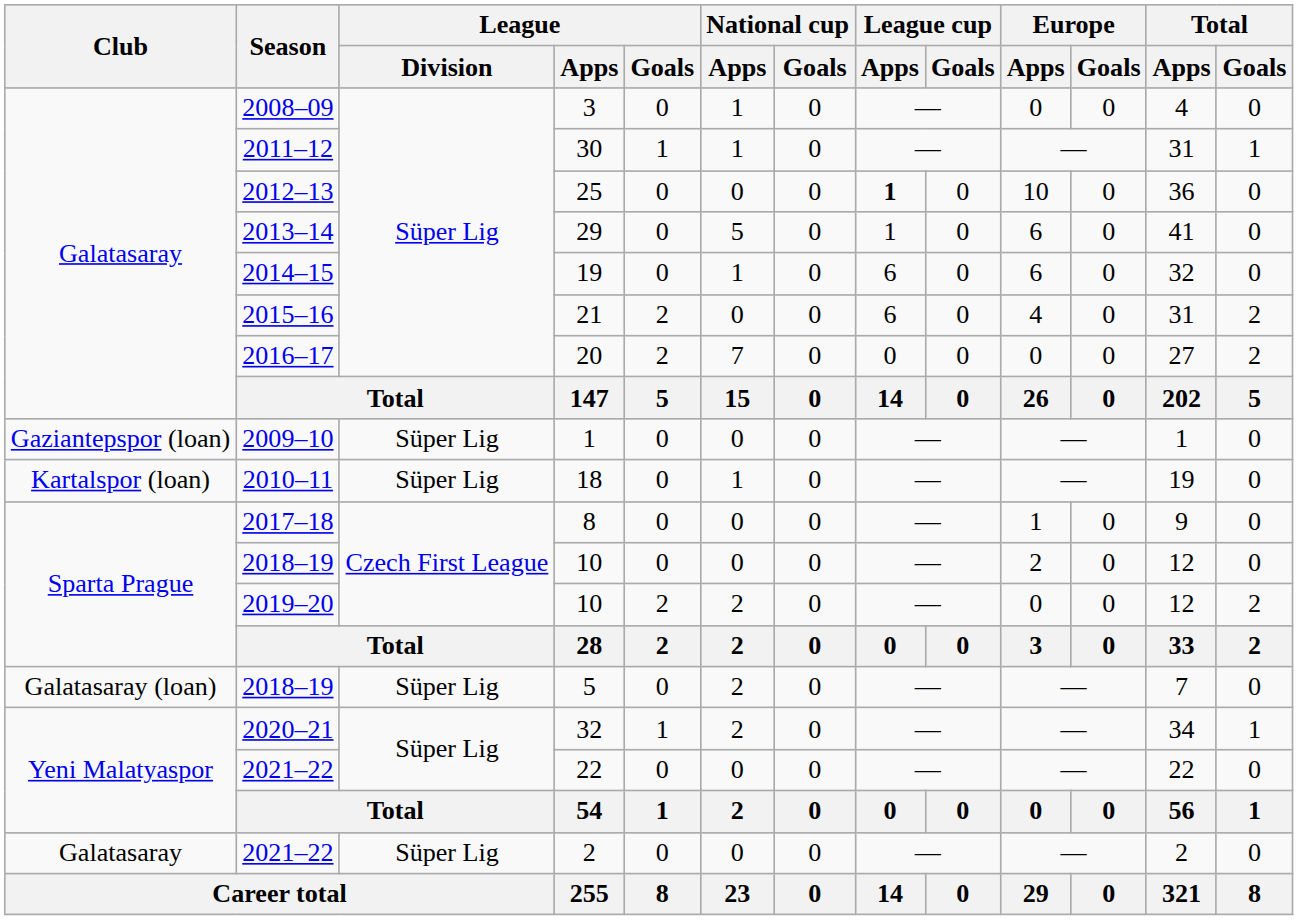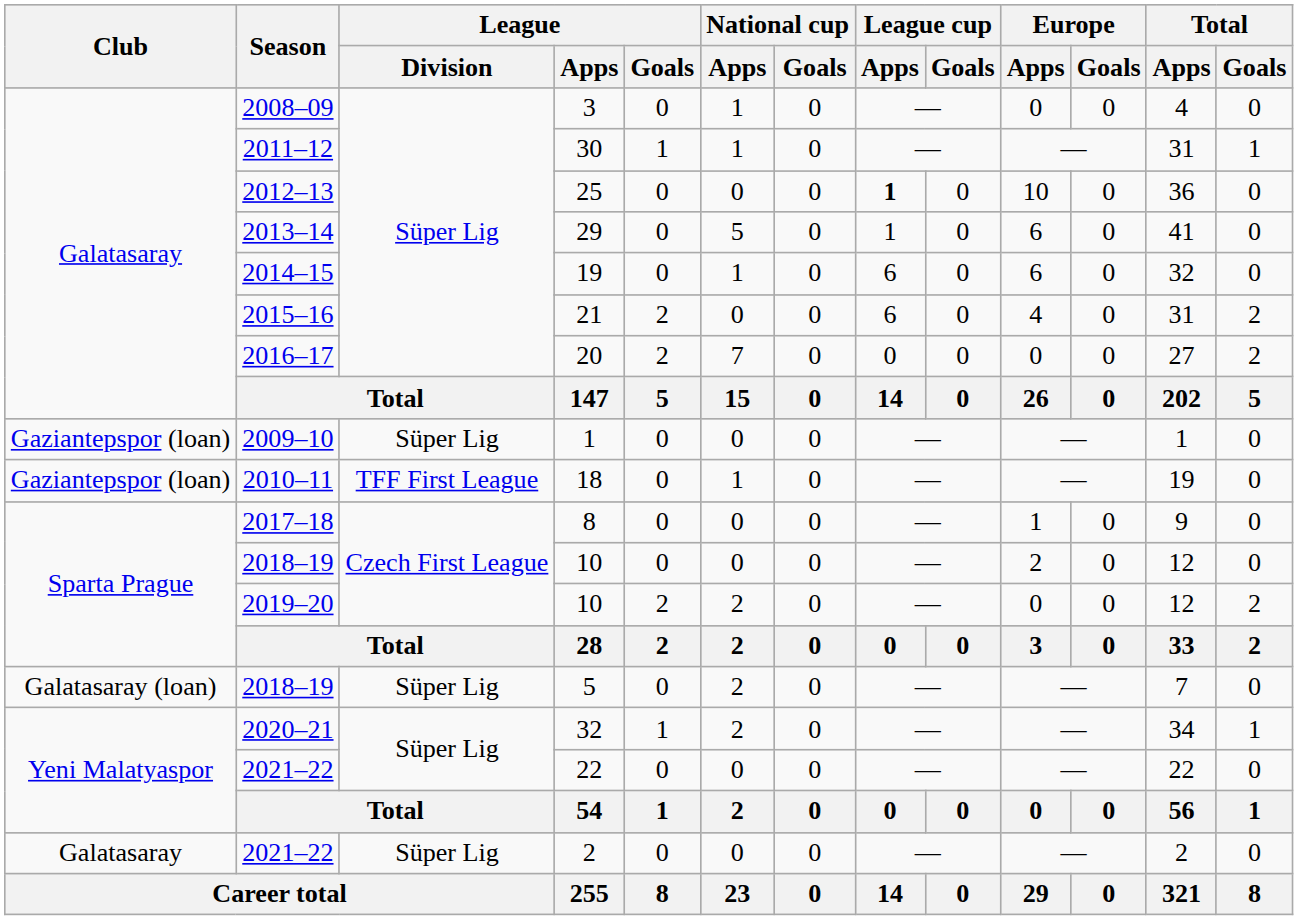 <table class="wikitable" style="text-align:center">
 <tr>
 <th rowspan="2">Club</th>
 <th rowspan="2">Season</th>
 <th colspan="3">League</th>
 <th colspan="2">National cup</th>
 <th colspan="2">League cup</th>
 <th colspan="2">Europe</th>
 <th colspan="2">Total</th>
 </tr>
 <tr>
 <th>Division</th>
 <th>Apps</th>
 <th>Goals</th>
 <th>Apps</th>
 <th>Goals</th>
 <th>Apps</th>
 <th>Goals</th>
 <th>Apps</th>
 <th>Goals</th>
 <th>Apps</th>
 <th>Goals</th>
 </tr>
 <tr>
 <td rowspan="8"><a href='#'>Galatasaray</a></td>
 <td><a href='#'>2008–09</a></td>
 <td rowspan="7"><a href='#'>Süper Lig</a></td>
 <td>3</td>
 <td>0</td>
 <td>1</td>
 <td>0</td>
 <td colspan="2">—</td>
 <td>0</td>
 <td>0</td>
 <td>4</td>
 <td>0</td>
 </tr>
 <tr>
 <td><a href='#'>2011–12</a></td>
 <td>30</td>
 <td>1</td>
 <td>1</td>
 <td>0</td>
 <td colspan="2">—</td>
 <td colspan="2">—</td>
 <td>31</td>
 <td>1</td>
 </tr>
 <tr>
 <td><a href='#'>2012–13</a></td>
 <td>25</td>
 <td>0</td>
 <td>0</td>
 <td>0</td>
 <td><strong>1</strong></td>
 <td>0</td>
 <td>10</td>
 <td>0</td>
 <td>36</td>
 <td>0</td>
 </tr>
 <tr>
 <td><a href='#'>2013–14</a></td>
 <td>29</td>
 <td>0</td>
 <td>5</td>
 <td>0</td>
 <td>1</td>
 <td>0</td>
 <td>6</td>
 <td>0</td>
 <td>41</td>
 <td>0</td>
 </tr>
 <tr>
 <td><a href='#'>2014–15</a></td>
 <td>19</td>
 <td>0</td>
 <td>1</td>
 <td>0</td>
 <td>6</td>
 <td>0</td>
 <td>6</td>
 <td>0</td>
 <td>32</td>
 <td>0</td>
 </tr>
 <tr>
 <td><a href='#'>2015–16</a></td>
 <td>21</td>
 <td>2</td>
 <td>0</td>
 <td>0</td>
 <td>6</td>
 <td>0</td>
 <td>4</td>
 <td>0</td>
 <td>31</td>
 <td>2</td>
 </tr>
 <tr>
 <td><a href='#'>2016–17</a></td>
 <td>20</td>
 <td>2</td>
 <td>7</td>
 <td>0</td>
 <td>0</td>
 <td>0</td>
 <td>0</td>
 <td>0</td>
 <td>27</td>
 <td>2</td>
 </tr>
 <tr>
 <th colspan="2">Total</th>
 <th>147</th>
 <th>5</th>
 <th>15</th>
 <th>0</th>
 <th>14</th>
 <th>0</th>
 <th>26</th>
 <th>0</th>
 <th>202</th>
 <th>5</th>
 </tr>
 <tr>
 <td><a href='#'>Gaziantepspor</a> (loan)</td>
 <td><a href='#'>2009–10</a></td>
 <td>Süper Lig</td>
 <td>1</td>
 <td>0</td>
 <td>0</td>
 <td>0</td>
 <td colspan="2">—</td>
 <td colspan="2">—</td>
 <td>1</td>
 <td>0</td>
 </tr>
 <tr>
-<td><a href='#'>Kartalspor</a> (loan)</td>
+<td><a href='#'>Gaziantepspor</a> (loan)</td>
 <td><a href='#'>2010–11</a></td>
-<td>Süper Lig</td>
+<td><a href='#'>TFF First League</a></td>
 <td>18</td>
 <td>0</td>
 <td>1</td>
 <td>0</td>
 <td colspan="2">—</td>
 <td colspan="2">—</td>
 <td>19</td>
 <td>0</td>
 </tr>
 <tr>
 <td rowspan="4"><a href='#'>Sparta Prague</a></td>
 <td><a href='#'>2017–18</a></td>
 <td rowspan="3"><a href='#'>Czech First League</a></td>
 <td>8</td>
 <td>0</td>
 <td>0</td>
 <td>0</td>
 <td colspan="2">—</td>
 <td>1</td>
 <td>0</td>
 <td>9</td>
 <td>0</td>
 </tr>
 <tr>
 <td><a href='#'>2018–19</a></td>
 <td>10</td>
 <td>0</td>
 <td>0</td>
 <td>0</td>
 <td colspan="2">—</td>
 <td>2</td>
 <td>0</td>
 <td>12</td>
 <td>0</td>
 </tr>
 <tr>
 <td><a href='#'>2019–20</a></td>
 <td>10</td>
 <td>2</td>
 <td>2</td>
 <td>0</td>
 <td colspan="2">—</td>
 <td>0</td>
 <td>0</td>
 <td>12</td>
 <td>2</td>
 </tr>
 <tr>
 <th colspan="2">Total</th>
 <th>28</th>
 <th>2</th>
 <th>2</th>
 <th>0</th>
 <th>0</th>
 <th>0</th>
 <th>3</th>
 <th>0</th>
 <th>33</th>
 <th>2</th>
 </tr>
 <tr>
 <td>Galatasaray (loan)</td>
 <td><a href='#'>2018–19</a></td>
 <td>Süper Lig</td>
 <td>5</td>
 <td>0</td>
 <td>2</td>
 <td>0</td>
 <td colspan="2">—</td>
 <td colspan="2">—</td>
 <td>7</td>
 <td>0</td>
 </tr>
 <tr>
 <td rowspan="3"><a href='#'>Yeni Malatyaspor</a></td>
 <td><a href='#'>2020–21</a></td>
 <td rowspan="2">Süper Lig</td>
 <td>32</td>
 <td>1</td>
 <td>2</td>
 <td>0</td>
 <td colspan="2">—</td>
 <td colspan="2">—</td>
 <td>34</td>
 <td>1</td>
 </tr>
 <tr>
 <td><a href='#'>2021–22</a></td>
 <td>22</td>
 <td>0</td>
 <td>0</td>
 <td>0</td>
 <td colspan="2">—</td>
 <td colspan="2">—</td>
 <td>22</td>
 <td>0</td>
 </tr>
 <tr>
 <th colspan="2">Total</th>
 <th>54</th>
 <th>1</th>
 <th>2</th>
 <th>0</th>
 <th>0</th>
 <th>0</th>
 <th>0</th>
 <th>0</th>
 <th>56</th>
 <th>1</th>
 </tr>
 <tr>
 <td>Galatasaray</td>
 <td><a href='#'>2021–22</a></td>
 <td>Süper Lig</td>
 <td>2</td>
 <td>0</td>
 <td>0</td>
 <td>0</td>
 <td colspan="2">—</td>
 <td colspan="2">—</td>
 <td>2</td>
 <td>0</td>
 </tr>
 <tr>
 <th colspan="3">Career total</th>
 <th>255</th>
 <th>8</th>
 <th>23</th>
 <th>0</th>
 <th>14</th>
 <th>0</th>
 <th>29</th>
 <th>0</th>
 <th>321</th>
 <th>8</th>
 </tr>
 </table>
